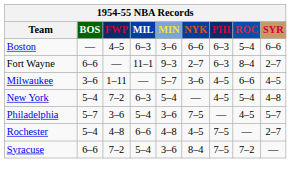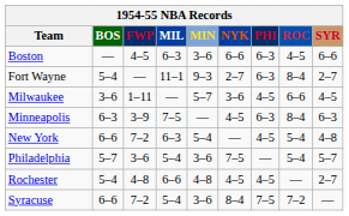 <table class="wikitable" style="font-size:95%; text-align:center;">
 <tr>
 <th colspan=9>1954-55 NBA Records</th>
 </tr>
 <tr>
 <th width=100>Team</th>
 <th style="background:#006400;color:#FFFFFF;width=35">BOS</th>
 <th style="background:#012F6B;color:#D40032;width=35">FWP</th>
 <th style="background:#003EA4;color:#FFFFFF;width=35">MIL</th>
 <th style="background:#7BA4DB;color:#FBE122;width=35">MIN</th>
 <th style="background:#003EA4;color:#E45206;width=35">NYK</th>
 <th style="background:#012F6B;color:#D50033;width=35">PHI</th>
 <th style="background:#0050B0;color:#D82A3C;width=35">ROC</th>
 <th style="background:#C79968;color:#D20032;width=35">SYR</th>
 </tr>
 <tr>
 <td style="text-align:left;"><a href='#'>Boston</a></td>
 <td>—</td>
 <td>4–5</td>
 <td>6–3</td>
 <td>3–6</td>
 <td>6–6</td>
 <td>6–3</td>
-<td>5–4</td>
+<td>4–5</td>
 <td>6–6</td>
 </tr>
 <tr>
 <td style="text-align:left;">Fort Wayne</td>
-<td>6–6</td>
+<td>5–4</td>
 <td>—</td>
 <td>11–1</td>
 <td>9–3</td>
 <td>2–7</td>
 <td>6–3</td>
 <td>8–4</td>
 <td>2–7</td>
 </tr>
 <tr>
 <td style="text-align:left;"><a href='#'>Milwaukee</a></td>
 <td>3–6</td>
 <td>1–11</td>
 <td>—</td>
 <td>5–7</td>
 <td>3–6</td>
 <td>4–5</td>
 <td>6–6</td>
 <td>4–5</td>
 </tr>
 <tr>
+<td style="text-align:left;"><a href='#'>Minneapolis</a></td>
+<td>6–3</td>
+<td>3–9</td>
+<td>7–5</td>
+<td>—</td>
+<td>4–5</td>
+<td>6–3</td>
+<td>8–4</td>
+<td>6–3</td>
+</tr>
+<tr>
 <td style="text-align:left;"><a href='#'>New York</a></td>
-<td>5–4</td>
+<td>6–6</td>
 <td>7–2</td>
 <td>6–3</td>
 <td>5–4</td>
 <td>—</td>
 <td>4–5</td>
 <td>5–4</td>
 <td>4–8</td>
 </tr>
 <tr>
 <td style="text-align:left;"><a href='#'>Philadelphia</a></td>
 <td>5–7</td>
 <td>3–6</td>
 <td>5–4</td>
 <td>3–6</td>
 <td>7–5</td>
 <td>—</td>
-<td>4–5</td>
+<td>5–4</td>
 <td>5–7</td>
 </tr>
 <tr>
 <td style="text-align:left;"><a href='#'>Rochester</a></td>
 <td>5–4</td>
 <td>4–8</td>
 <td>6–6</td>
 <td>4–8</td>
 <td>4–5</td>
-<td>7–5</td>
+<td>4–5</td>
 <td>—</td>
 <td>2–7</td>
 </tr>
 <tr>
 <td style="text-align:left;"><a href='#'>Syracuse</a></td>
 <td>6–6</td>
 <td>7–2</td>
 <td>5–4</td>
 <td>3–6</td>
 <td>8–4</td>
 <td>7–5</td>
 <td>7–2</td>
 <td>—</td>
 </tr>
 </table>
